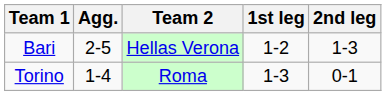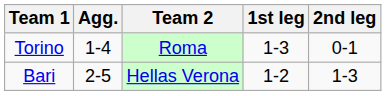 <table class="wikitable" style="text-align: center">
 <tr>
 <th>Team 1</th>
 <th>Agg.</th>
 <th>Team 2</th>
 <th>1st leg</th>
 <th>2nd leg</th>
 </tr>
 <tr>
+<td><a href='#'>Torino</a></td>
+<td>1-4</td>
+<td bgcolor="ccffcc"><a href='#'>Roma</a></td>
+<td>1-3</td>
+<td>0-1</td>
+</tr>
+<tr>
 <td><a href='#'>Bari</a></td>
 <td>2-5</td>
 <td bgcolor="ccffcc"><a href='#'>Hellas Verona</a></td>
 <td>1-2</td>
 <td>1-3</td>
 </tr>
-<tr>
-<td><a href='#'>Torino</a></td>
-<td>1-4</td>
-<td bgcolor="ccffcc"><a href='#'>Roma</a></td>
-<td>1-3</td>
-<td>0-1</td>
-</tr>
 </table>
